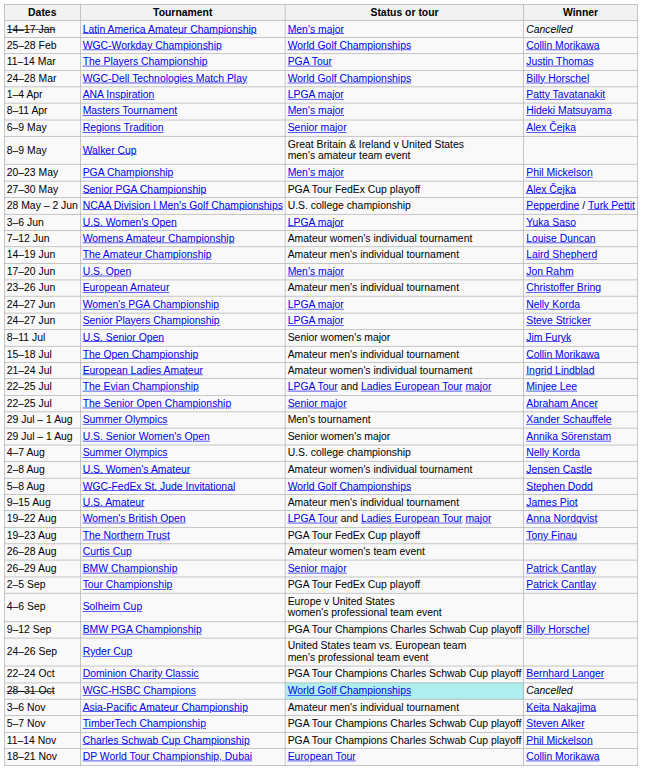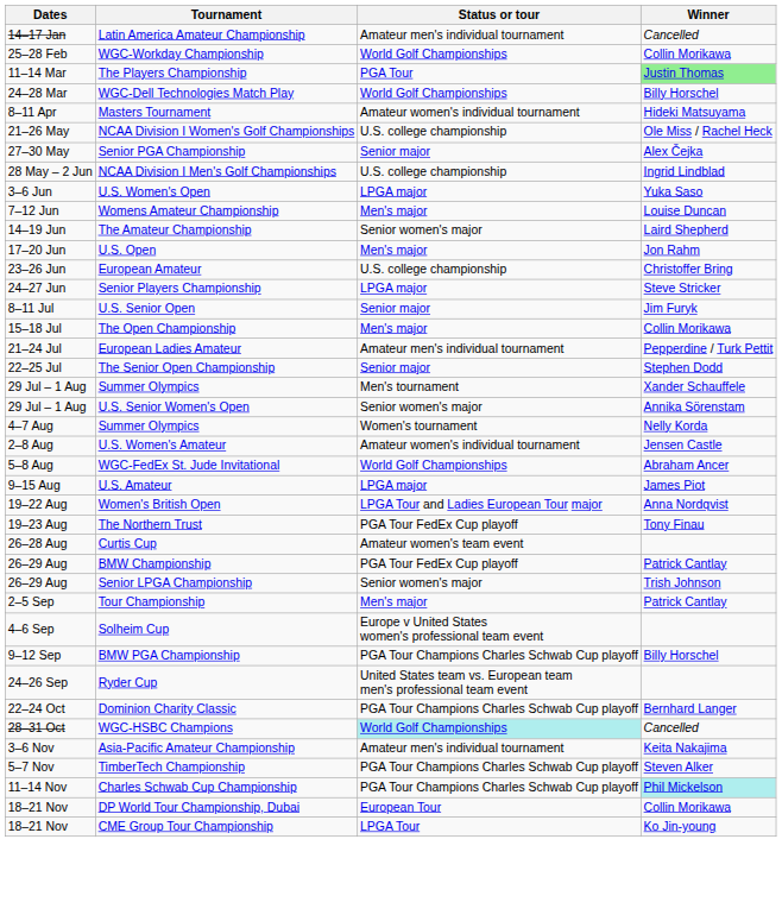 <table class="wikitable">
 <tr>
 <th>Dates</th>
 <th>Tournament</th>
 <th>Status or tour</th>
 <th>Winner</th>
 </tr>
 <tr>
 <td><s>14–17 Jan</s></td>
 <td><a href='#'>Latin America Amateur Championship</a></td>
-<td><a href='#'>Men's major</a></td>
+<td>Amateur men's individual tournament</td>
 <td><em>Cancelled</em></td>
 </tr>
 <tr>
 <td>25–28 Feb</td>
 <td><a href='#'>WGC-Workday Championship</a></td>
 <td><a href='#'>World Golf Championships</a></td>
 <td> <a href='#'>Collin Morikawa</a></td>
 </tr>
 <tr>
 <td>11–14 Mar</td>
 <td><a href='#'>The Players Championship</a></td>
 <td><a href='#'>PGA Tour</a></td>
-<td> <a href='#'>Justin Thomas</a></td>
+<td style="background: lightgreen;"> <a href='#'>Justin Thomas</a></td>
 </tr>
 <tr>
 <td>24–28 Mar</td>
 <td><a href='#'>WGC-Dell Technologies Match Play</a></td>
 <td><a href='#'>World Golf Championships</a></td>
 <td> <a href='#'>Billy Horschel</a></td>
 </tr>
 <tr>
-<td>1–4 Apr</td>
-<td><a href='#'>ANA Inspiration</a></td>
-<td><a href='#'>LPGA major</a></td>
-<td> <a href='#'>Patty Tavatanakit</a></td>
-</tr>
-<tr>
 <td>8–11 Apr</td>
 <td><a href='#'>Masters Tournament</a></td>
-<td><a href='#'>Men's major</a></td>
+<td>Amateur women's individual tournament</td>
 <td> <a href='#'>Hideki Matsuyama</a></td>
 </tr>
 <tr>
-<td>6–9 May</td>
-<td><a href='#'>Regions Tradition</a></td>
-<td><a href='#'>Senior major</a></td>
-<td> <a href='#'>Alex Čejka</a></td>
-</tr>
-<tr>
-<td>8–9 May</td>
-<td><a href='#'>Walker Cup</a></td>
-<td>Great Britain & Ireland v United States<br>men's amateur team event</td>
-<td></td>
-</tr>
-<tr>
-<td>20–23 May</td>
-<td><a href='#'>PGA Championship</a></td>
-<td><a href='#'>Men's major</a></td>
-<td> <a href='#'>Phil Mickelson</a></td>
+<td>21–26 May</td>
+<td><a href='#'>NCAA Division I Women's Golf Championships</a></td>
+<td>U.S. college championship</td>
+<td><a href='#'>Ole Miss</a> / <a href='#'>Rachel Heck</a></td>
 </tr>
 <tr>
 <td>27–30 May</td>
 <td><a href='#'>Senior PGA Championship</a></td>
-<td>PGA Tour FedEx Cup playoff</td>
+<td><a href='#'>Senior major</a></td>
 <td> <a href='#'>Alex Čejka</a></td>
 </tr>
 <tr>
 <td>28 May – 2 Jun</td>
 <td><a href='#'>NCAA Division I Men's Golf Championships</a></td>
 <td>U.S. college championship</td>
-<td><a href='#'>Pepperdine</a> / <a href='#'>Turk Pettit</a></td>
+<td> <a href='#'>Ingrid Lindblad</a></td>
 </tr>
 <tr>
 <td>3–6 Jun</td>
 <td><a href='#'>U.S. Women's Open</a></td>
 <td><a href='#'>LPGA major</a></td>
 <td> <a href='#'>Yuka Saso</a></td>
 </tr>
 <tr>
 <td>7–12 Jun</td>
 <td><a href='#'>Womens Amateur Championship</a></td>
-<td>Amateur women's individual tournament</td>
+<td><a href='#'>Men's major</a></td>
 <td> <a href='#'>Louise Duncan</a></td>
 </tr>
 <tr>
 <td>14–19 Jun</td>
 <td><a href='#'>The Amateur Championship</a></td>
-<td>Amateur men's individual tournament</td>
+<td>Senior women's major</td>
 <td> <a href='#'>Laird Shepherd</a></td>
 </tr>
 <tr>
 <td>17–20 Jun</td>
 <td><a href='#'>U.S. Open</a></td>
 <td><a href='#'>Men's major</a></td>
 <td> <a href='#'>Jon Rahm</a></td>
 </tr>
 <tr>
 <td>23–26 Jun</td>
 <td><a href='#'>European Amateur</a></td>
-<td>Amateur men's individual tournament</td>
+<td>U.S. college championship</td>
 <td> <a href='#'>Christoffer Bring</a></td>
-</tr>
-<tr>
-<td>24–27 Jun</td>
-<td><a href='#'>Women's PGA Championship</a></td>
-<td><a href='#'>LPGA major</a></td>
-<td> <a href='#'>Nelly Korda</a></td>
 </tr>
 <tr>
 <td>24–27 Jun</td>
 <td><a href='#'>Senior Players Championship</a></td>
 <td><a href='#'>LPGA major</a></td>
 <td> <a href='#'>Steve Stricker</a></td>
 </tr>
 <tr>
 <td>8–11 Jul</td>
 <td><a href='#'>U.S. Senior Open</a></td>
-<td>Senior women's major</td>
+<td><a href='#'>Senior major</a></td>
 <td> <a href='#'>Jim Furyk</a></td>
 </tr>
 <tr>
 <td>15–18 Jul</td>
 <td><a href='#'>The Open Championship</a></td>
-<td>Amateur men's individual tournament</td>
+<td><a href='#'>Men's major</a></td>
 <td> <a href='#'>Collin Morikawa</a></td>
 </tr>
 <tr>
 <td>21–24 Jul</td>
 <td><a href='#'>European Ladies Amateur</a></td>
-<td>Amateur women's individual tournament</td>
-<td> <a href='#'>Ingrid Lindblad</a></td>
-</tr>
-<tr>
-<td>22–25 Jul</td>
-<td><a href='#'>The Evian Championship</a></td>
-<td><a href='#'>LPGA Tour</a> and <a href='#'>Ladies European Tour</a> <a href='#'>major</a></td>
-<td> <a href='#'>Minjee Lee</a></td>
+<td>Amateur men's individual tournament</td>
+<td><a href='#'>Pepperdine</a> / <a href='#'>Turk Pettit</a></td>
 </tr>
 <tr>
 <td>22–25 Jul</td>
 <td><a href='#'>The Senior Open Championship</a></td>
 <td><a href='#'>Senior major</a></td>
-<td> <a href='#'>Abraham Ancer</a></td>
+<td> <a href='#'>Stephen Dodd</a></td>
 </tr>
 <tr>
 <td>29 Jul – 1 Aug</td>
 <td><a href='#'>Summer Olympics</a></td>
 <td>Men's tournament</td>
 <td> <a href='#'>Xander Schauffele</a></td>
 </tr>
 <tr>
 <td>29 Jul – 1 Aug</td>
 <td><a href='#'>U.S. Senior Women's Open</a></td>
 <td>Senior women's major</td>
 <td> <a href='#'>Annika Sörenstam</a></td>
 </tr>
 <tr>
 <td>4–7 Aug</td>
 <td><a href='#'>Summer Olympics</a></td>
-<td>U.S. college championship</td>
+<td>Women's tournament</td>
 <td> <a href='#'>Nelly Korda</a></td>
 </tr>
 <tr>
 <td>2–8 Aug</td>
 <td><a href='#'>U.S. Women's Amateur</a></td>
 <td>Amateur women's individual tournament</td>
 <td> <a href='#'>Jensen Castle</a></td>
 </tr>
 <tr>
 <td>5–8 Aug</td>
 <td><a href='#'>WGC-FedEx St. Jude Invitational</a></td>
 <td><a href='#'>World Golf Championships</a></td>
-<td> <a href='#'>Stephen Dodd</a></td>
+<td> <a href='#'>Abraham Ancer</a></td>
 </tr>
 <tr>
 <td>9–15 Aug</td>
 <td><a href='#'>U.S. Amateur</a></td>
-<td>Amateur men's individual tournament</td>
+<td><a href='#'>LPGA major</a></td>
 <td> <a href='#'>James Piot</a></td>
 </tr>
 <tr>
 <td>19–22 Aug</td>
 <td><a href='#'>Women's British Open</a></td>
 <td><a href='#'>LPGA Tour</a> and <a href='#'>Ladies European Tour</a> <a href='#'>major</a></td>
 <td> <a href='#'>Anna Nordqvist</a></td>
 </tr>
 <tr>
 <td>19–23 Aug</td>
 <td><a href='#'>The Northern Trust</a></td>
 <td>PGA Tour FedEx Cup playoff</td>
 <td> <a href='#'>Tony Finau</a></td>
 </tr>
 <tr>
 <td>26–28 Aug</td>
 <td><a href='#'>Curtis Cup</a></td>
 <td>Amateur women's  team event</td>
 <td></td>
 </tr>
 <tr>
 <td>26–29 Aug</td>
 <td><a href='#'>BMW Championship</a></td>
-<td><a href='#'>Senior major</a></td>
+<td>PGA Tour FedEx Cup playoff</td>
 <td> <a href='#'>Patrick Cantlay</a></td>
+</tr>
+<tr>
+<td>26–29 Aug</td>
+<td><a href='#'>Senior LPGA Championship</a></td>
+<td>Senior women's major</td>
+<td> <a href='#'>Trish Johnson</a></td>
 </tr>
 <tr>
 <td>2–5 Sep</td>
 <td><a href='#'>Tour Championship</a></td>
-<td>PGA Tour FedEx Cup playoff</td>
+<td><a href='#'>Men's major</a></td>
 <td> <a href='#'>Patrick Cantlay</a></td>
 </tr>
 <tr>
 <td>4–6 Sep</td>
 <td><a href='#'>Solheim Cup</a></td>
 <td>Europe v United States<br>women's professional team event</td>
 <td></td>
 </tr>
 <tr>
 <td>9–12 Sep</td>
 <td><a href='#'>BMW PGA Championship</a></td>
 <td>PGA Tour Champions Charles Schwab Cup playoff</td>
 <td> <a href='#'>Billy Horschel</a></td>
 </tr>
 <tr>
 <td>24–26 Sep</td>
 <td><a href='#'>Ryder Cup</a></td>
 <td>United States team vs. European team<br>men's professional team event</td>
 <td></td>
 </tr>
 <tr>
 <td>22–24 Oct</td>
 <td><a href='#'>Dominion Charity Classic</a></td>
 <td>PGA Tour Champions Charles Schwab Cup playoff</td>
 <td> <a href='#'>Bernhard Langer</a></td>
 </tr>
 <tr>
 <td><s>28–31 Oct</s></td>
 <td><a href='#'>WGC-HSBC Champions</a></td>
 <td style="background: paleturquoise;"><a href='#'>World Golf Championships</a></td>
 <td><em>Cancelled</em></td>
 </tr>
 <tr>
 <td>3–6 Nov</td>
 <td><a href='#'>Asia-Pacific Amateur Championship</a></td>
 <td>Amateur men's individual tournament</td>
 <td> <a href='#'>Keita Nakajima</a></td>
 </tr>
 <tr>
 <td>5–7 Nov</td>
 <td><a href='#'>TimberTech Championship </a></td>
 <td>PGA Tour Champions Charles Schwab Cup playoff</td>
 <td> <a href='#'>Steven Alker</a></td>
 </tr>
 <tr>
 <td>11–14 Nov</td>
 <td><a href='#'>Charles Schwab Cup Championship</a></td>
 <td>PGA Tour Champions Charles Schwab Cup playoff</td>
-<td> <a href='#'>Phil Mickelson</a></td>
+<td style="background: paleturquoise;"> <a href='#'>Phil Mickelson</a></td>
 </tr>
 <tr>
 <td>18–21 Nov</td>
 <td><a href='#'>DP World Tour Championship, Dubai</a></td>
 <td><a href='#'>European Tour</a></td>
 <td> <a href='#'>Collin Morikawa</a></td>
 </tr>
+<tr>
+<td>18–21 Nov</td>
+<td><a href='#'>CME Group Tour Championship</a></td>
+<td><a href='#'>LPGA Tour</a></td>
+<td> <a href='#'>Ko Jin-young</a></td>
+</tr>
 </table>
